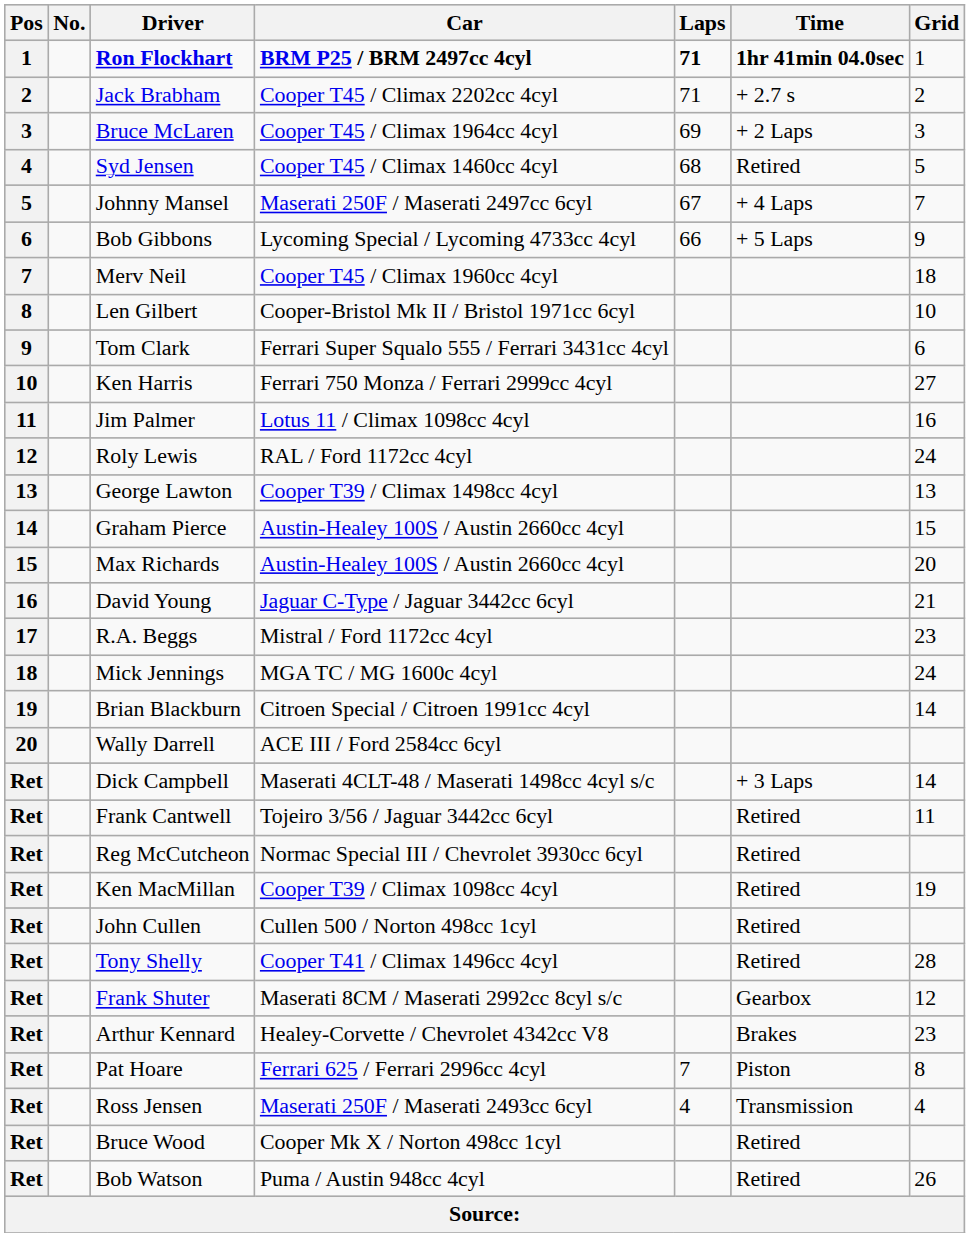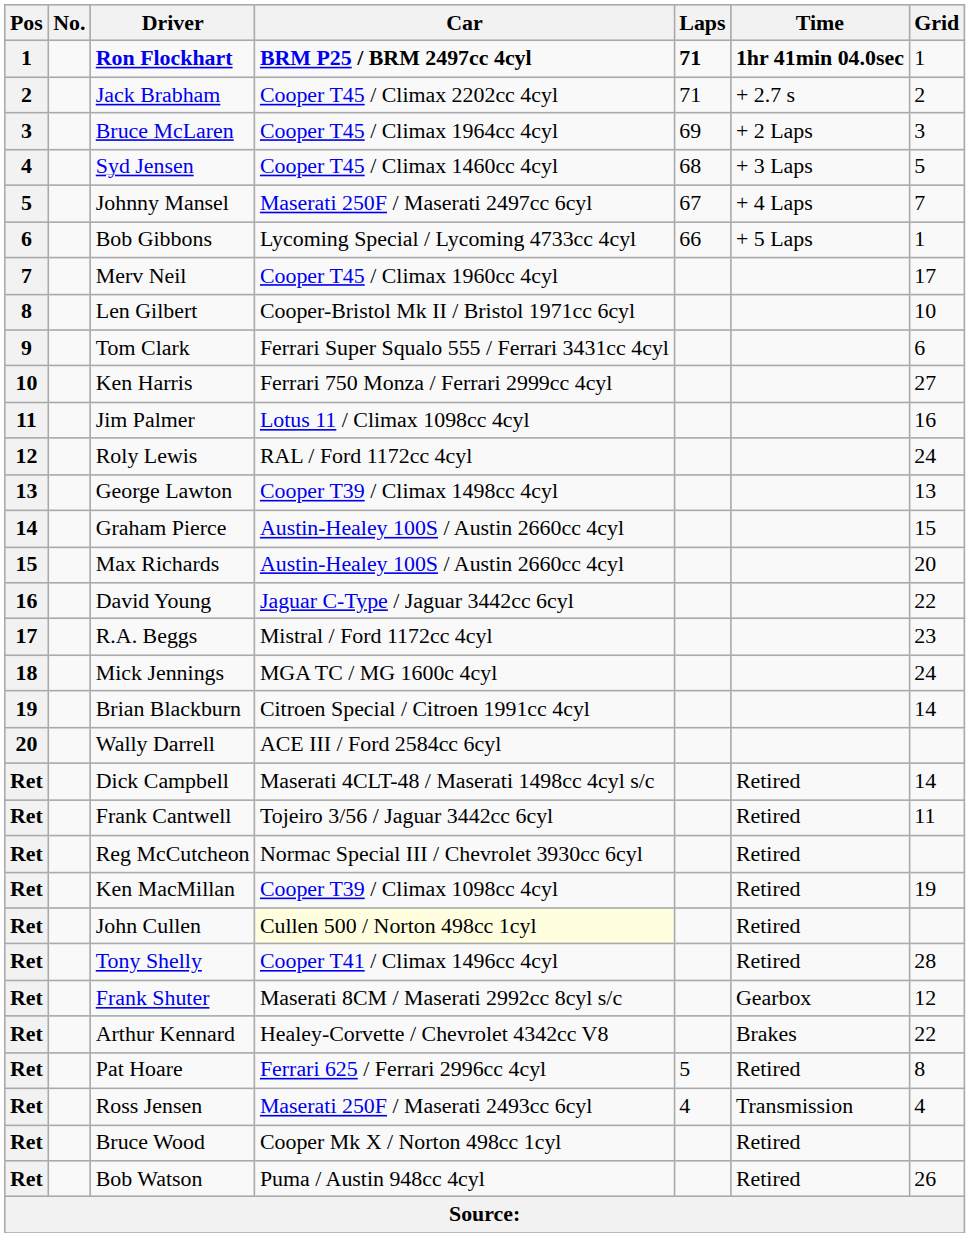 <table class="wikitable" style="font-size: 85%;">
 <tr>
 <th>Pos</th>
 <th>No.</th>
 <th>Driver</th>
 <th>Car</th>
 <th>Laps</th>
 <th>Time</th>
 <th>Grid</th>
 </tr>
 <tr>
 <th><strong>1</strong></th>
 <td></td>
 <td><strong> <a href='#'>Ron Flockhart</a></strong></td>
 <td><strong><a href='#'>BRM P25</a> / BRM 2497cc 4cyl</strong></td>
 <td><strong>71</strong></td>
 <td><strong>1hr 41min 04.0sec</strong></td>
 <td>1</td>
 </tr>
 <tr>
 <th>2</th>
 <td></td>
 <td> <a href='#'>Jack Brabham</a></td>
 <td><a href='#'>Cooper T45</a> / Climax 2202cc 4cyl</td>
 <td>71</td>
 <td>+ 2.7 s</td>
 <td>2</td>
 </tr>
 <tr>
 <th>3</th>
 <td></td>
 <td> <a href='#'>Bruce McLaren</a></td>
 <td><a href='#'>Cooper T45</a> / Climax 1964cc 4cyl</td>
 <td>69</td>
 <td>+ 2 Laps</td>
 <td>3</td>
 </tr>
 <tr>
 <th>4</th>
 <td></td>
 <td> <a href='#'>Syd Jensen</a></td>
 <td><a href='#'>Cooper T45</a> / Climax 1460cc 4cyl</td>
 <td>68</td>
-<td>Retired</td>
+<td>+ 3 Laps</td>
 <td>5</td>
 </tr>
 <tr>
 <th>5</th>
 <td></td>
 <td> Johnny Mansel</td>
 <td><a href='#'>Maserati 250F</a> / Maserati 2497cc 6cyl</td>
 <td>67</td>
 <td>+ 4 Laps</td>
 <td>7</td>
 </tr>
 <tr>
 <th>6</th>
 <td></td>
 <td> Bob Gibbons</td>
 <td>Lycoming Special / Lycoming 4733cc 4cyl</td>
 <td>66</td>
 <td>+ 5 Laps</td>
-<td>9</td>
+<td>1</td>
 </tr>
 <tr>
 <th>7</th>
 <td></td>
 <td> Merv Neil</td>
 <td><a href='#'>Cooper T45</a> / Climax 1960cc 4cyl</td>
 <td></td>
 <td></td>
-<td>18</td>
+<td>17</td>
 </tr>
 <tr>
 <th>8</th>
 <td></td>
 <td> Len Gilbert</td>
 <td>Cooper-Bristol Mk II / Bristol 1971cc 6cyl</td>
 <td></td>
 <td></td>
 <td>10</td>
 </tr>
 <tr>
 <th>9</th>
 <td></td>
 <td> Tom Clark</td>
 <td>Ferrari Super Squalo 555 / Ferrari 3431cc 4cyl</td>
 <td></td>
 <td></td>
 <td>6</td>
 </tr>
 <tr>
 <th>10</th>
 <td></td>
 <td> Ken Harris</td>
 <td>Ferrari 750 Monza / Ferrari 2999cc 4cyl</td>
 <td></td>
 <td></td>
 <td>27</td>
 </tr>
 <tr>
 <th>11</th>
 <td></td>
 <td> Jim Palmer</td>
 <td><a href='#'>Lotus 11</a> / Climax 1098cc 4cyl</td>
 <td></td>
 <td></td>
 <td>16</td>
 </tr>
 <tr>
 <th>12</th>
 <td></td>
 <td> Roly Lewis</td>
 <td>RAL / Ford 1172cc 4cyl</td>
 <td></td>
 <td></td>
 <td>24</td>
 </tr>
 <tr>
 <th>13</th>
 <td></td>
 <td> George Lawton</td>
 <td><a href='#'>Cooper T39</a> / Climax 1498cc 4cyl</td>
 <td></td>
 <td></td>
 <td>13</td>
 </tr>
 <tr>
 <th>14</th>
 <td></td>
 <td> Graham Pierce</td>
 <td><a href='#'>Austin-Healey 100S</a> / Austin 2660cc 4cyl</td>
 <td></td>
 <td></td>
 <td>15</td>
 </tr>
 <tr>
 <th>15</th>
 <td></td>
 <td> Max Richards</td>
 <td><a href='#'>Austin-Healey 100S</a> / Austin 2660cc 4cyl</td>
 <td></td>
 <td></td>
 <td>20</td>
 </tr>
 <tr>
 <th>16</th>
 <td></td>
 <td> David Young</td>
 <td><a href='#'>Jaguar C-Type</a> / Jaguar 3442cc 6cyl</td>
 <td></td>
 <td></td>
-<td>21</td>
+<td>22</td>
 </tr>
 <tr>
 <th>17</th>
 <td></td>
 <td> R.A. Beggs</td>
 <td>Mistral / Ford 1172cc 4cyl</td>
 <td></td>
 <td></td>
 <td>23</td>
 </tr>
 <tr>
 <th>18</th>
 <td></td>
 <td> Mick Jennings</td>
 <td>MGA TC / MG 1600c 4cyl</td>
 <td></td>
 <td></td>
 <td>24</td>
 </tr>
 <tr>
 <th>19</th>
 <td></td>
 <td> Brian Blackburn</td>
 <td>Citroen Special / Citroen 1991cc 4cyl</td>
 <td></td>
 <td></td>
 <td>14</td>
 </tr>
 <tr>
 <th>20</th>
 <td></td>
 <td> Wally Darrell</td>
 <td>ACE III / Ford 2584cc 6cyl</td>
 <td></td>
 <td></td>
 <td></td>
 </tr>
 <tr>
 <th>Ret</th>
 <td></td>
 <td> Dick Campbell</td>
 <td>Maserati 4CLT-48 / Maserati 1498cc 4cyl s/c</td>
 <td></td>
-<td>+ 3 Laps</td>
+<td>Retired</td>
 <td>14</td>
 </tr>
 <tr>
 <th>Ret</th>
 <td></td>
 <td> Frank Cantwell</td>
 <td>Tojeiro 3/56 / Jaguar 3442cc 6cyl</td>
 <td></td>
 <td>Retired</td>
 <td>11</td>
 </tr>
 <tr>
 <th>Ret</th>
 <td></td>
 <td> Reg McCutcheon</td>
 <td>Normac Special III / Chevrolet 3930cc 6cyl</td>
 <td></td>
 <td>Retired</td>
 <td></td>
 </tr>
 <tr>
 <th>Ret</th>
 <td></td>
 <td> Ken MacMillan</td>
 <td><a href='#'>Cooper T39</a> / Climax 1098cc 4cyl</td>
 <td></td>
 <td>Retired</td>
 <td>19</td>
 </tr>
 <tr>
 <th>Ret</th>
 <td></td>
 <td> John Cullen</td>
-<td>Cullen 500 / Norton 498cc 1cyl</td>
+<td style="background: lightyellow;">Cullen 500 / Norton 498cc 1cyl</td>
 <td></td>
 <td>Retired</td>
 <td></td>
 </tr>
 <tr>
 <th>Ret</th>
 <td></td>
 <td> <a href='#'>Tony Shelly</a></td>
 <td><a href='#'>Cooper T41</a> / Climax 1496cc 4cyl</td>
 <td></td>
 <td>Retired</td>
 <td>28</td>
 </tr>
 <tr>
 <th>Ret</th>
 <td></td>
 <td> <a href='#'>Frank Shuter</a></td>
 <td>Maserati 8CM / Maserati 2992cc 8cyl s/c</td>
 <td></td>
 <td>Gearbox</td>
 <td>12</td>
 </tr>
 <tr>
 <th>Ret</th>
 <td></td>
 <td> Arthur Kennard</td>
 <td>Healey-Corvette / Chevrolet 4342cc V8</td>
 <td></td>
 <td>Brakes</td>
-<td>23</td>
+<td>22</td>
 </tr>
 <tr>
 <th>Ret</th>
 <td></td>
 <td> Pat Hoare</td>
 <td><a href='#'>Ferrari 625</a> / Ferrari 2996cc 4cyl</td>
-<td>7</td>
-<td>Piston</td>
+<td>5</td>
+<td>Retired</td>
 <td>8</td>
 </tr>
 <tr>
 <th>Ret</th>
 <td></td>
 <td> Ross Jensen</td>
 <td><a href='#'>Maserati 250F</a> / Maserati 2493cc 6cyl</td>
 <td>4</td>
 <td>Transmission</td>
 <td>4</td>
 </tr>
 <tr>
 <th>Ret</th>
 <td></td>
 <td> Bruce Wood</td>
 <td>Cooper Mk X / Norton 498cc 1cyl</td>
 <td></td>
 <td>Retired</td>
 <td></td>
 </tr>
 <tr>
 <th>Ret</th>
 <td></td>
 <td> Bob Watson</td>
 <td>Puma / Austin 948cc 4cyl</td>
 <td></td>
 <td>Retired</td>
 <td>26</td>
 </tr>
 <tr>
 <th colspan=7>Source:</th>
 </tr>
 <tr>
 </tr>
 </table>
